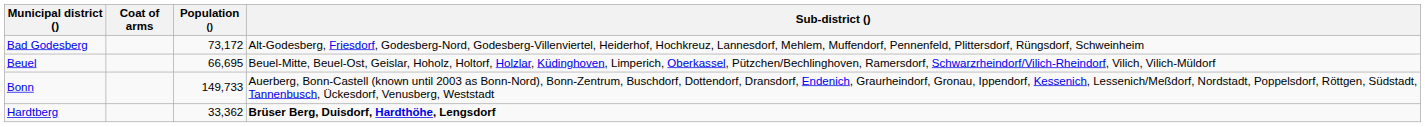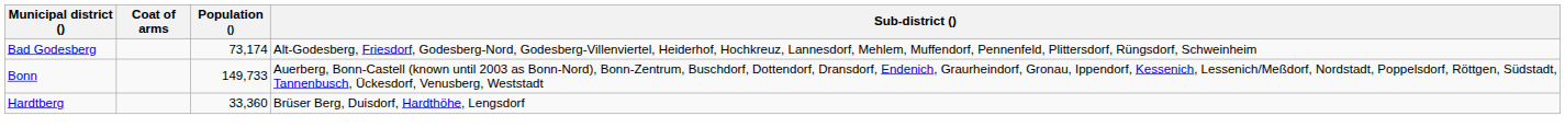 <table class="wikitable zebra">
 <tr>
 <th>Municipal district ()</th>
 <th>Coat of arms</th>
 <th>Population <small>()</small></th>
 <th>Sub-district ()</th>
 </tr>
 <tr>
 <td><a href='#'>Bad Godesberg</a></td>
 <td align="center"></td>
-<td align="right">73,172</td>
+<td align="right">73,174</td>
 <td>Alt-Godesberg, <a href='#'>Friesdorf</a>, Godesberg-Nord, Godesberg-Villenviertel, Heiderhof, Hochkreuz, Lannesdorf, Mehlem, Muffendorf, Pennenfeld, Plittersdorf, Rüngsdorf, Schweinheim</td>
-</tr>
-<tr>
-<td><a href='#'>Beuel</a></td>
-<td align="center"></td>
-<td align="right">66,695</td>
-<td>Beuel-Mitte, Beuel-Ost, Geislar, Hoholz, Holtorf, <a href='#'>Holzlar</a>, <a href='#'>Küdinghoven</a>, Limperich, <a href='#'>Oberkassel</a>, Pützchen/Bechlinghoven, Ramersdorf, <a href='#'>Schwarzrheindorf/Vilich-Rheindorf</a>, Vilich, Vilich-Müldorf</td>
 </tr>
 <tr>
 <td><a href='#'>Bonn</a></td>
 <td align="center"></td>
 <td align="right">149,733</td>
 <td>Auerberg, Bonn-Castell (known until 2003 as Bonn-Nord), Bonn-Zentrum, Buschdorf, Dottendorf, Dransdorf, <a href='#'>Endenich</a>, Graurheindorf, Gronau, Ippendorf, <a href='#'>Kessenich</a>, Lessenich/Meßdorf, Nordstadt, Poppelsdorf, Röttgen, Südstadt, <a href='#'>Tannenbusch</a>, Ückesdorf, Venusberg, Weststadt</td>
 </tr>
 <tr>
 <td><a href='#'>Hardtberg</a></td>
 <td align="center"></td>
-<td align="right">33,362</td>
-<td><strong>Brüser Berg, Duisdorf, <a href='#'>Hardthöhe</a>, Lengsdorf</strong></td>
+<td align="right">33,360</td>
+<td>Brüser Berg, Duisdorf, <a href='#'>Hardthöhe</a>, Lengsdorf</td>
 </tr>
 </table>
